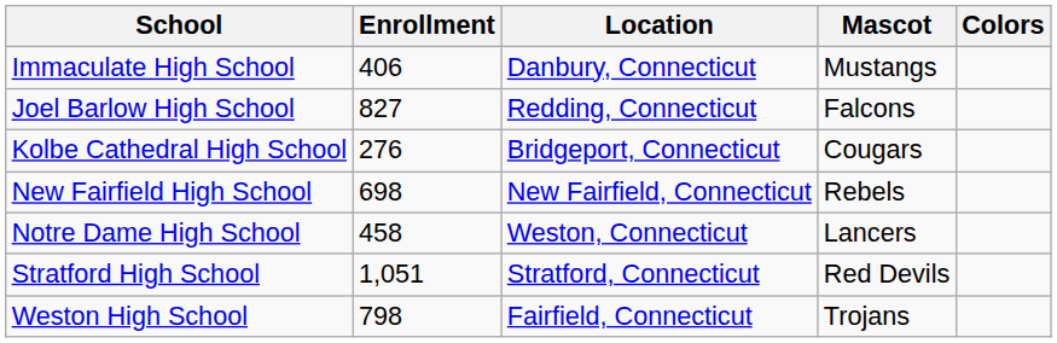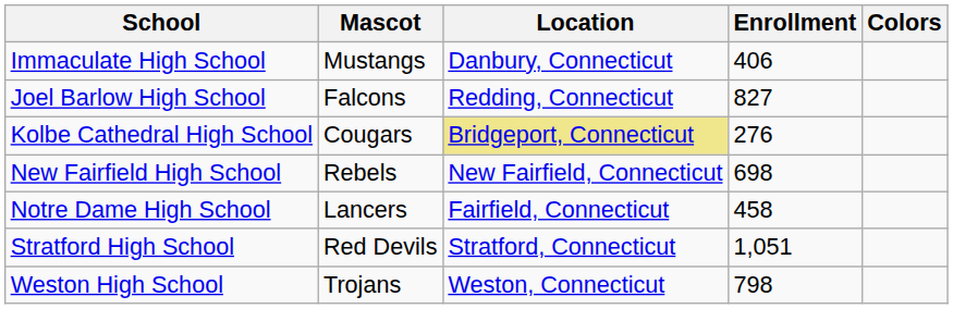 <table class="wikitable">
 <tr>
 <th>School</th>
+<th>Mascot</th>
+<th>Location</th>
 <th>Enrollment </th>
-<th>Location</th>
-<th>Mascot</th>
 <th>Colors</th>
 </tr>
 <tr>
 <td><a href='#'>Immaculate High School</a></td>
+<td>Mustangs</td>
+<td><a href='#'>Danbury, Connecticut</a></td>
 <td>406</td>
-<td><a href='#'>Danbury, Connecticut</a></td>
-<td>Mustangs</td>
 <td> </td>
 </tr>
 <tr>
 <td><a href='#'>Joel Barlow High School</a></td>
+<td>Falcons</td>
+<td><a href='#'>Redding, Connecticut</a></td>
 <td>827</td>
-<td><a href='#'>Redding, Connecticut</a></td>
-<td>Falcons</td>
 <td> </td>
 </tr>
 <tr>
 <td><a href='#'>Kolbe Cathedral High School</a></td>
+<td>Cougars</td>
+<td style="background: khaki;"><a href='#'>Bridgeport, Connecticut</a></td>
 <td>276</td>
-<td><a href='#'>Bridgeport, Connecticut</a></td>
-<td>Cougars</td>
 <td> </td>
 </tr>
 <tr>
 <td><a href='#'>New Fairfield High School</a></td>
+<td>Rebels</td>
+<td><a href='#'>New Fairfield, Connecticut</a></td>
 <td>698</td>
-<td><a href='#'>New Fairfield, Connecticut</a></td>
-<td>Rebels</td>
 <td>  </td>
 </tr>
 <tr>
 <td><a href='#'>Notre Dame High School</a></td>
+<td>Lancers</td>
+<td><a href='#'>Fairfield, Connecticut</a></td>
 <td>458</td>
-<td><a href='#'>Weston, Connecticut</a></td>
-<td>Lancers</td>
 <td> </td>
 </tr>
 <tr>
 <td><a href='#'>Stratford High School</a></td>
+<td>Red Devils</td>
+<td><a href='#'>Stratford, Connecticut</a></td>
 <td>1,051</td>
-<td><a href='#'>Stratford, Connecticut</a></td>
-<td>Red Devils</td>
 <td> </td>
 </tr>
 <tr>
 <td><a href='#'>Weston High School</a></td>
+<td>Trojans</td>
+<td><a href='#'>Weston, Connecticut</a></td>
 <td>798</td>
-<td><a href='#'>Fairfield, Connecticut</a></td>
-<td>Trojans</td>
 <td> </td>
 </tr>
 </table>
